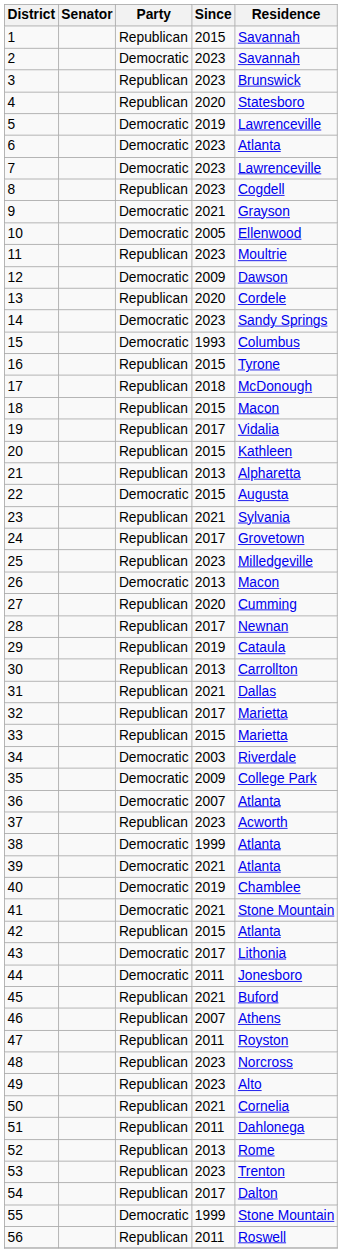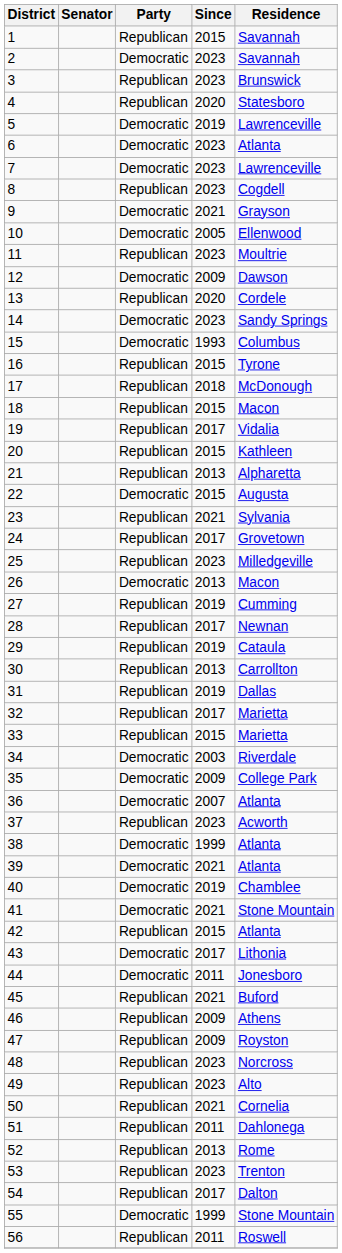 <table class= "sortable wikitable">
 <tr>
 <th>District</th>
 <th>Senator</th>
 <th>Party</th>
 <th>Since</th>
 <th>Residence</th>
 </tr>
 <tr>
 <td>1</td>
 <td></td>
 <td>Republican</td>
 <td>2015</td>
 <td><a href='#'>Savannah</a></td>
 </tr>
 <tr>
 <td>2</td>
 <td></td>
 <td>Democratic</td>
 <td>2023</td>
 <td><a href='#'>Savannah</a></td>
 </tr>
 <tr>
 <td>3</td>
 <td></td>
 <td>Republican</td>
 <td>2023</td>
 <td><a href='#'>Brunswick</a></td>
 </tr>
 <tr>
 <td>4</td>
 <td></td>
 <td>Republican</td>
 <td>2020</td>
 <td><a href='#'>Statesboro</a></td>
 </tr>
 <tr>
 <td>5</td>
 <td></td>
 <td>Democratic</td>
 <td>2019</td>
 <td><a href='#'>Lawrenceville</a></td>
 </tr>
 <tr>
 <td>6</td>
 <td></td>
 <td>Democratic</td>
 <td>2023</td>
 <td><a href='#'>Atlanta</a></td>
 </tr>
 <tr>
 <td>7</td>
 <td></td>
 <td>Democratic</td>
 <td>2023</td>
 <td><a href='#'>Lawrenceville</a></td>
 </tr>
 <tr>
 <td>8</td>
 <td></td>
 <td>Republican</td>
 <td>2023</td>
 <td><a href='#'>Cogdell</a></td>
 </tr>
 <tr>
 <td>9</td>
 <td></td>
 <td>Democratic</td>
 <td>2021</td>
 <td><a href='#'>Grayson</a></td>
 </tr>
 <tr>
 <td>10</td>
 <td></td>
 <td>Democratic</td>
 <td>2005</td>
 <td><a href='#'>Ellenwood</a></td>
 </tr>
 <tr>
 <td>11</td>
 <td></td>
 <td>Republican</td>
 <td>2023</td>
 <td><a href='#'>Moultrie</a></td>
 </tr>
 <tr>
 <td>12</td>
 <td></td>
 <td>Democratic</td>
 <td>2009</td>
 <td><a href='#'>Dawson</a></td>
 </tr>
 <tr>
 <td>13</td>
 <td></td>
 <td>Republican</td>
 <td>2020</td>
 <td><a href='#'>Cordele</a></td>
 </tr>
 <tr>
 <td>14</td>
 <td></td>
 <td>Democratic</td>
 <td>2023</td>
 <td><a href='#'>Sandy Springs</a></td>
 </tr>
 <tr>
 <td>15</td>
 <td></td>
 <td>Democratic</td>
 <td>1993</td>
 <td><a href='#'>Columbus</a></td>
 </tr>
 <tr>
 <td>16</td>
 <td></td>
 <td>Republican</td>
 <td>2015</td>
 <td><a href='#'>Tyrone</a></td>
 </tr>
 <tr>
 <td>17</td>
 <td></td>
 <td>Republican</td>
 <td>2018</td>
 <td><a href='#'>McDonough</a></td>
 </tr>
 <tr>
 <td>18</td>
 <td></td>
 <td>Republican</td>
 <td>2015</td>
 <td><a href='#'>Macon</a></td>
 </tr>
 <tr>
 <td>19</td>
 <td></td>
 <td>Republican</td>
 <td>2017</td>
 <td><a href='#'>Vidalia</a></td>
 </tr>
 <tr>
 <td>20</td>
 <td></td>
 <td>Republican</td>
 <td>2015</td>
 <td><a href='#'>Kathleen</a></td>
 </tr>
 <tr>
 <td>21</td>
 <td></td>
 <td>Republican</td>
 <td>2013</td>
 <td><a href='#'>Alpharetta</a></td>
 </tr>
 <tr>
 <td>22</td>
 <td></td>
 <td>Democratic</td>
 <td>2015</td>
 <td><a href='#'>Augusta</a></td>
 </tr>
 <tr>
 <td>23</td>
 <td></td>
 <td>Republican</td>
 <td>2021</td>
 <td><a href='#'>Sylvania</a></td>
 </tr>
 <tr>
 <td>24</td>
 <td></td>
 <td>Republican</td>
 <td>2017</td>
 <td><a href='#'>Grovetown</a></td>
 </tr>
 <tr>
 <td>25</td>
 <td></td>
 <td>Republican</td>
 <td>2023</td>
 <td><a href='#'>Milledgeville</a></td>
 </tr>
 <tr>
 <td>26</td>
 <td></td>
 <td>Democratic</td>
 <td>2013</td>
 <td><a href='#'>Macon</a></td>
 </tr>
 <tr>
 <td>27</td>
 <td></td>
 <td>Republican</td>
-<td>2020</td>
+<td>2019</td>
 <td><a href='#'>Cumming</a></td>
 </tr>
 <tr>
 <td>28</td>
 <td></td>
 <td>Republican</td>
 <td>2017</td>
 <td><a href='#'>Newnan</a></td>
 </tr>
 <tr>
 <td>29</td>
 <td></td>
 <td>Republican</td>
 <td>2019</td>
 <td><a href='#'>Cataula</a></td>
 </tr>
 <tr>
 <td>30</td>
 <td></td>
 <td>Republican</td>
 <td>2013</td>
 <td><a href='#'>Carrollton</a></td>
 </tr>
 <tr>
 <td>31</td>
 <td></td>
 <td>Republican</td>
-<td>2021</td>
+<td>2019</td>
 <td><a href='#'>Dallas</a></td>
 </tr>
 <tr>
 <td>32</td>
 <td></td>
 <td>Republican</td>
 <td>2017</td>
 <td><a href='#'>Marietta</a></td>
 </tr>
 <tr>
 <td>33</td>
 <td></td>
 <td>Republican</td>
 <td>2015</td>
 <td><a href='#'>Marietta</a></td>
 </tr>
 <tr>
 <td>34</td>
 <td></td>
 <td>Democratic</td>
 <td>2003</td>
 <td><a href='#'>Riverdale</a></td>
 </tr>
 <tr>
 <td>35</td>
 <td></td>
 <td>Democratic</td>
 <td>2009</td>
 <td><a href='#'>College Park</a></td>
 </tr>
 <tr>
 <td>36</td>
 <td></td>
 <td>Democratic</td>
 <td>2007</td>
 <td><a href='#'>Atlanta</a></td>
 </tr>
 <tr>
 <td>37</td>
 <td></td>
 <td>Republican</td>
 <td>2023</td>
 <td><a href='#'>Acworth</a></td>
 </tr>
 <tr>
 <td>38</td>
 <td></td>
 <td>Democratic</td>
 <td>1999</td>
 <td><a href='#'>Atlanta</a></td>
 </tr>
 <tr>
 <td>39</td>
 <td></td>
 <td>Democratic</td>
 <td>2021</td>
 <td><a href='#'>Atlanta</a></td>
 </tr>
 <tr>
 <td>40</td>
 <td></td>
 <td>Democratic</td>
 <td>2019</td>
 <td><a href='#'>Chamblee</a></td>
 </tr>
 <tr>
 <td>41</td>
 <td></td>
 <td>Democratic</td>
 <td>2021</td>
 <td><a href='#'>Stone Mountain</a></td>
 </tr>
 <tr>
 <td>42</td>
 <td></td>
 <td>Republican</td>
 <td>2015</td>
 <td><a href='#'>Atlanta</a></td>
 </tr>
 <tr>
 <td>43</td>
 <td></td>
 <td>Democratic</td>
 <td>2017</td>
 <td><a href='#'>Lithonia</a></td>
 </tr>
 <tr>
 <td>44</td>
 <td></td>
 <td>Democratic</td>
 <td>2011</td>
 <td><a href='#'>Jonesboro</a></td>
 </tr>
 <tr>
 <td>45</td>
 <td></td>
 <td>Republican</td>
 <td>2021</td>
 <td><a href='#'>Buford</a></td>
 </tr>
 <tr>
 <td>46</td>
 <td></td>
 <td>Republican</td>
-<td>2007</td>
+<td>2009</td>
 <td><a href='#'>Athens</a></td>
 </tr>
 <tr>
 <td>47</td>
 <td></td>
 <td>Republican</td>
-<td>2011</td>
+<td>2009</td>
 <td><a href='#'>Royston</a></td>
 </tr>
 <tr>
 <td>48</td>
 <td></td>
 <td>Republican</td>
 <td>2023</td>
 <td><a href='#'>Norcross</a></td>
 </tr>
 <tr>
 <td>49</td>
 <td></td>
 <td>Republican</td>
 <td>2023</td>
 <td><a href='#'>Alto</a></td>
 </tr>
 <tr>
 <td>50</td>
 <td></td>
 <td>Republican</td>
 <td>2021</td>
 <td><a href='#'>Cornelia</a></td>
 </tr>
 <tr>
 <td>51</td>
 <td></td>
 <td>Republican</td>
 <td>2011</td>
 <td><a href='#'>Dahlonega</a></td>
 </tr>
 <tr>
 <td>52</td>
 <td></td>
 <td>Republican</td>
 <td>2013</td>
 <td><a href='#'>Rome</a></td>
 </tr>
 <tr>
 <td>53</td>
 <td></td>
 <td>Republican</td>
 <td>2023</td>
 <td><a href='#'>Trenton</a></td>
 </tr>
 <tr>
 <td>54</td>
 <td></td>
 <td>Republican</td>
 <td>2017</td>
 <td><a href='#'>Dalton</a></td>
 </tr>
 <tr>
 <td>55</td>
 <td></td>
 <td>Democratic</td>
 <td>1999</td>
 <td><a href='#'>Stone Mountain</a></td>
 </tr>
 <tr>
 <td>56</td>
 <td></td>
 <td>Republican</td>
 <td>2011</td>
 <td><a href='#'>Roswell</a></td>
 </tr>
 <tr>
 </tr>
 </table>
